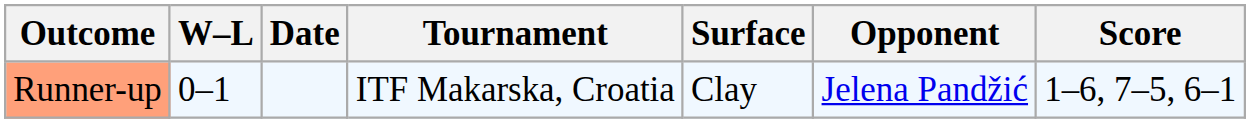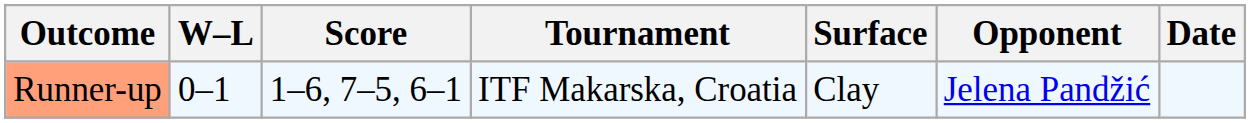 <table class="sortable wikitable" style=font-size:97%>
 <tr>
 <th>Outcome</th>
 <th>W–L</th>
-<th>Date</th>
+<th>Score</th>
 <th>Tournament</th>
 <th>Surface</th>
 <th>Opponent</th>
-<th>Score</th>
+<th>Date</th>
 </tr>
 <tr style="background:#f0f8ff;">
 <td style="background:#ffa07a;">Runner-up</td>
 <td>0–1</td>
-<td></td>
+<td>1–6, 7–5, 6–1</td>
 <td>ITF Makarska, Croatia</td>
 <td>Clay</td>
 <td> <a href='#'>Jelena Pandžić</a></td>
-<td>1–6, 7–5, 6–1</td>
+<td></td>
 </tr>
 </table>
